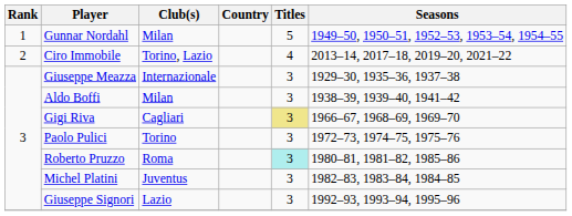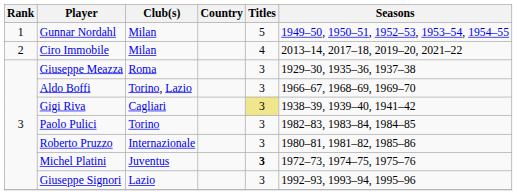 <table class="wikitable">
 <tr>
 <th>Rank</th>
 <th>Player</th>
 <th>Club(s)</th>
 <th>Country</th>
 <th>Titles</th>
 <th>Seasons</th>
 </tr>
 <tr>
 <td align=center>1</td>
 <td><a href='#'>Gunnar Nordahl</a></td>
 <td><a href='#'>Milan</a></td>
 <td></td>
 <td align=center>5</td>
 <td><a href='#'>1949–50</a>, <a href='#'>1950–51</a>, <a href='#'>1952–53</a>, <a href='#'>1953–54</a>, <a href='#'>1954–55</a></td>
 </tr>
 <tr>
 <td align=center>2</td>
 <td><a href='#'>Ciro Immobile</a></td>
-<td><a href='#'>Torino</a>, <a href='#'>Lazio</a></td>
+<td><a href='#'>Milan</a></td>
 <td></td>
 <td align=center>4</td>
 <td>2013–14, 2017–18, 2019–20, 2021–22</td>
 </tr>
 <tr>
 <td align=center rowspan=7>3</td>
 <td><a href='#'>Giuseppe Meazza</a></td>
-<td><a href='#'>Internazionale</a></td>
+<td><a href='#'>Roma</a></td>
 <td></td>
 <td align=center>3</td>
 <td>1929–30, 1935–36, 1937–38</td>
 </tr>
 <tr>
 <td><a href='#'>Aldo Boffi</a></td>
-<td><a href='#'>Milan</a></td>
+<td><a href='#'>Torino</a>, <a href='#'>Lazio</a></td>
 <td></td>
 <td align=center>3</td>
-<td>1938–39, 1939–40, 1941–42</td>
+<td>1966–67, 1968–69, 1969–70</td>
 </tr>
 <tr>
 <td><a href='#'>Gigi Riva</a></td>
 <td><a href='#'>Cagliari</a></td>
 <td></td>
 <td align=center style="background: khaki;">3</td>
-<td>1966–67, 1968–69, 1969–70</td>
+<td>1938–39, 1939–40, 1941–42</td>
 </tr>
 <tr>
 <td><a href='#'>Paolo Pulici</a></td>
 <td><a href='#'>Torino</a></td>
 <td></td>
 <td align=center>3</td>
-<td>1972–73, 1974–75, 1975–76</td>
+<td>1982–83, 1983–84, 1984–85</td>
 </tr>
 <tr>
 <td><a href='#'>Roberto Pruzzo</a></td>
-<td><a href='#'>Roma</a></td>
+<td><a href='#'>Internazionale</a></td>
 <td></td>
-<td align=center style="background: paleturquoise;">3</td>
+<td align=center>3</td>
 <td>1980–81, 1981–82, 1985–86</td>
 </tr>
 <tr>
 <td><a href='#'>Michel Platini</a></td>
 <td><a href='#'>Juventus</a></td>
 <td></td>
-<td align=center>3</td>
-<td>1982–83, 1983–84, 1984–85</td>
+<td align=center><strong>3</strong></td>
+<td>1972–73, 1974–75, 1975–76</td>
 </tr>
 <tr>
 <td><a href='#'>Giuseppe Signori</a></td>
 <td><a href='#'>Lazio</a></td>
 <td></td>
 <td align=center>3</td>
 <td>1992–93, 1993–94, 1995–96</td>
 </tr>
 <tr>
 </tr>
 </table>
